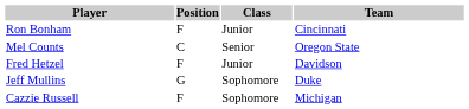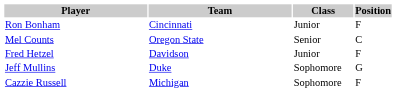 <table style="width:600px" "border:'1' 'solid' 'gray'">
 <tr>
 <th style="background:#CCCCCC;width:40%">Player</th>
+<th style="background:#CCCCCC;width:40%">Team</th>
+<th style="background:#CCCCCC;width:16%">Class</th>
 <th style="background:#CCCCCC;width:4%">Position</th>
-<th style="background:#CCCCCC;width:16%">Class</th>
-<th style="background:#CCCCCC;width:40%">Team</th>
 </tr>
 <tr>
 <td><a href='#'>Ron Bonham</a></td>
+<td><a href='#'>Cincinnati</a></td>
+<td>Junior</td>
 <td>F</td>
-<td>Junior</td>
-<td><a href='#'>Cincinnati</a></td>
 </tr>
 <tr>
 <td><a href='#'>Mel Counts</a></td>
+<td><a href='#'>Oregon State</a></td>
+<td>Senior</td>
 <td>C</td>
-<td>Senior</td>
-<td><a href='#'>Oregon State</a></td>
 </tr>
 <tr>
 <td><a href='#'>Fred Hetzel</a></td>
+<td><a href='#'>Davidson</a></td>
+<td>Junior</td>
 <td>F</td>
-<td>Junior</td>
-<td><a href='#'>Davidson</a></td>
 </tr>
 <tr>
 <td><a href='#'>Jeff Mullins</a></td>
+<td><a href='#'>Duke</a></td>
+<td>Sophomore</td>
 <td>G</td>
-<td>Sophomore</td>
-<td><a href='#'>Duke</a></td>
 </tr>
 <tr>
 <td><a href='#'>Cazzie Russell</a></td>
+<td><a href='#'>Michigan</a></td>
+<td>Sophomore</td>
 <td>F</td>
-<td>Sophomore</td>
-<td><a href='#'>Michigan</a></td>
 </tr>
 </table>
